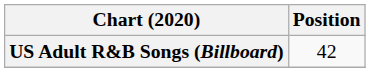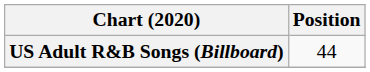 <table class="wikitable sortable plainrowheaders" style="text-align:center">
 <tr>
 <th scope="col">Chart (2020)</th>
 <th scope="col">Position</th>
 </tr>
 <tr>
 <th scope="row">US Adult R&B Songs (<em>Billboard</em>)</th>
-<td>42</td>
+<td>44</td>
 </tr>
 <tr>
 </tr>
 </table>
